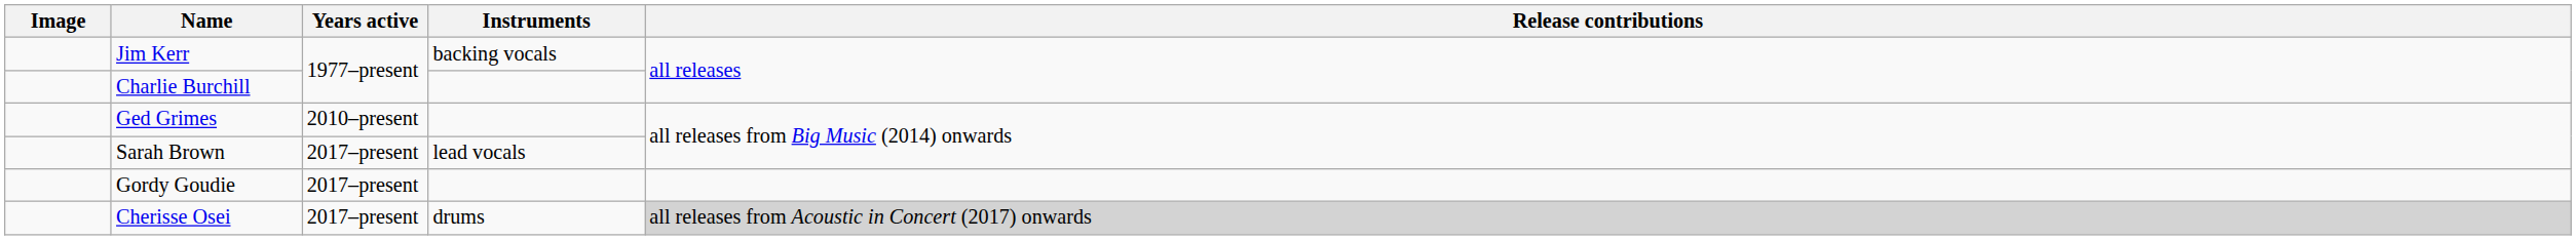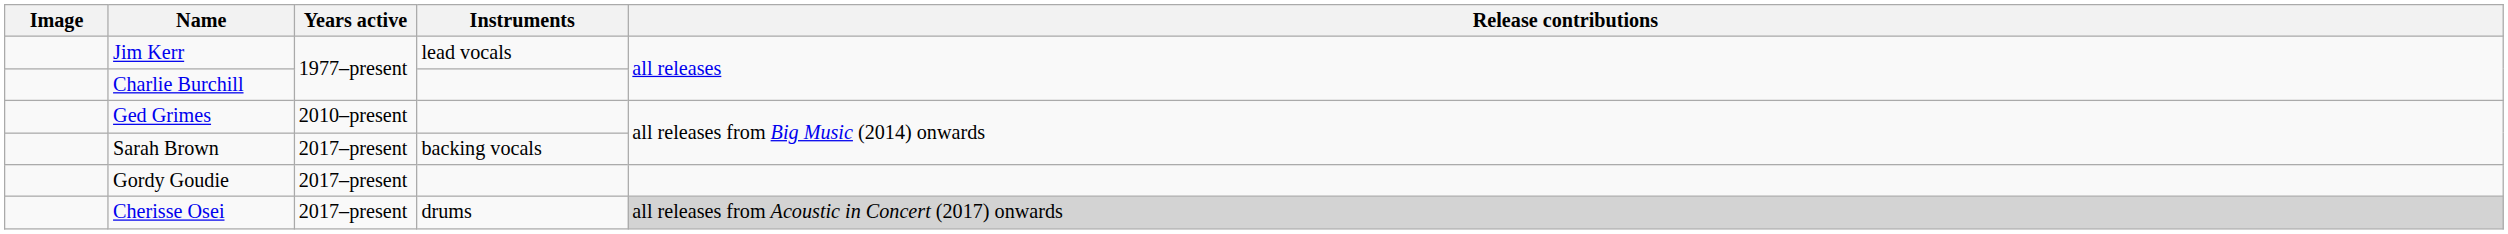 <table class="wikitable" width="100%" border="1">
 <tr>
 <th width="75">Image</th>
 <th width="140">Name</th>
 <th width="90">Years active</th>
 <th width="160">Instruments</th>
 <th>Release contributions</th>
 </tr>
 <tr>
 <td></td>
 <td><a href='#'>Jim Kerr</a></td>
 <td rowspan="2">1977–present</td>
-<td>backing vocals</td>
+<td>lead vocals</td>
 <td rowspan="2"><a href='#'>all releases</a></td>
 </tr>
 <tr>
 <td></td>
 <td><a href='#'>Charlie Burchill</a></td>
 <td></td>
 </tr>
 <tr>
 <td></td>
 <td><a href='#'>Ged Grimes</a></td>
 <td>2010–present</td>
 <td></td>
 <td rowspan="2">all releases from <em><a href='#'>Big Music</a></em> (2014) onwards</td>
 </tr>
 <tr>
 <td></td>
 <td>Sarah Brown</td>
 <td>2017–present </td>
-<td>lead vocals</td>
+<td>backing vocals</td>
 </tr>
 <tr>
 <td></td>
 <td>Gordy Goudie</td>
 <td>2017–present </td>
 <td></td>
 <td></td>
 </tr>
 <tr>
 <td></td>
 <td><a href='#'>Cherisse Osei</a></td>
 <td>2017–present</td>
 <td>drums</td>
 <td style="background: lightgrey;">all releases from <em>Acoustic in Concert</em> (2017) onwards</td>
 </tr>
 </table>
